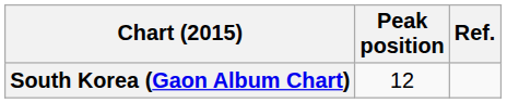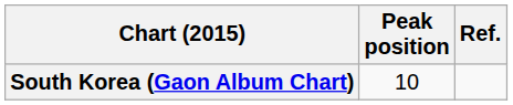 <table class="wikitable sortable plainrowheaders" style="text-align:center;">
 <tr>
 <th>Chart (2015)</th>
 <th>Peak<br>position</th>
 <th>Ref.</th>
 </tr>
 <tr>
 <th scope="row">South Korea (<a href='#'>Gaon Album Chart</a>)</th>
-<td>12</td>
+<td>10</td>
 <td></td>
 </tr>
 </table>
